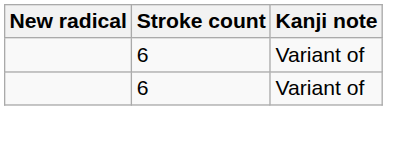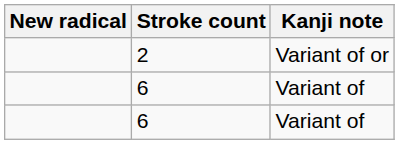 <table class="wikitable sortable collapsible">
 <tr>
 <th class="unsortable">New radical</th>
 <th>Stroke count</th>
 <th class="unsortable">Kanji note</th>
+</tr>
+<tr>
+<td></td>
+<td>2</td>
+<td>Variant of  or </td>
 </tr>
 <tr>
 <td></td>
 <td>6</td>
 <td>Variant of </td>
 </tr>
 <tr>
 <td></td>
 <td>6</td>
 <td>Variant of </td>
 </tr>
 </table>
